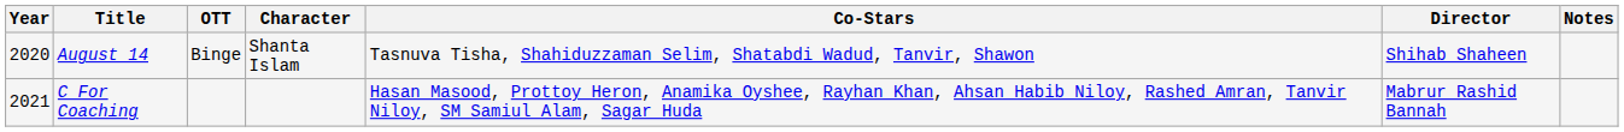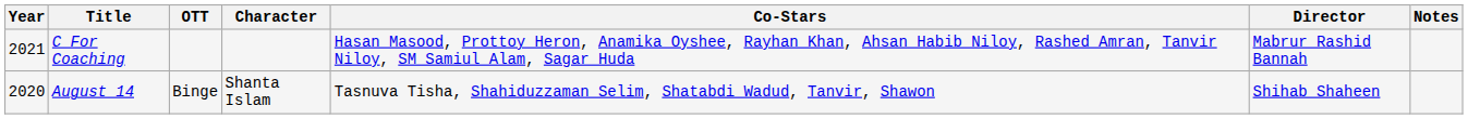 <table class="wikitable sortable" style="background:#F5F5F5;">
 <tr>
 <th>Year</th>
 <th>Title</th>
 <th>OTT</th>
 <th>Character</th>
 <th>Co-Stars</th>
 <th>Director</th>
 <th>Notes</th>
 </tr>
 <tr>
+<td>2021</td>
+<td><em><a href='#'>C For Coaching</a></em></td>
+<td></td>
+<td></td>
+<td><a href='#'>Hasan Masood</a>, <a href='#'>Prottoy Heron</a>, <a href='#'>Anamika Oyshee</a>, <a href='#'>Rayhan Khan</a>, <a href='#'>Ahsan Habib Niloy</a>, <a href='#'>Rashed Amran</a>, <a href='#'>Tanvir Niloy</a>, <a href='#'>SM Samiul Alam</a>, <a href='#'>Sagar Huda</a></td>
+<td><a href='#'>Mabrur Rashid Bannah</a></td>
+<td></td>
+</tr>
+<tr>
 <td>2020</td>
 <td><em><a href='#'>August 14</a></em></td>
 <td>Binge</td>
 <td>Shanta Islam</td>
 <td>Tasnuva Tisha, <a href='#'>Shahiduzzaman Selim</a>, <a href='#'>Shatabdi Wadud</a>, <a href='#'>Tanvir</a>, <a href='#'>Shawon</a></td>
 <td><a href='#'>Shihab Shaheen</a></td>
 <td></td>
 </tr>
-<tr>
-<td>2021</td>
-<td><em><a href='#'>C For Coaching</a></em></td>
-<td></td>
-<td></td>
-<td><a href='#'>Hasan Masood</a>, <a href='#'>Prottoy Heron</a>, <a href='#'>Anamika Oyshee</a>, <a href='#'>Rayhan Khan</a>, <a href='#'>Ahsan Habib Niloy</a>, <a href='#'>Rashed Amran</a>, <a href='#'>Tanvir Niloy</a>, <a href='#'>SM Samiul Alam</a>, <a href='#'>Sagar Huda</a></td>
-<td><a href='#'>Mabrur Rashid Bannah</a></td>
-<td></td>
-</tr>
 </table>
